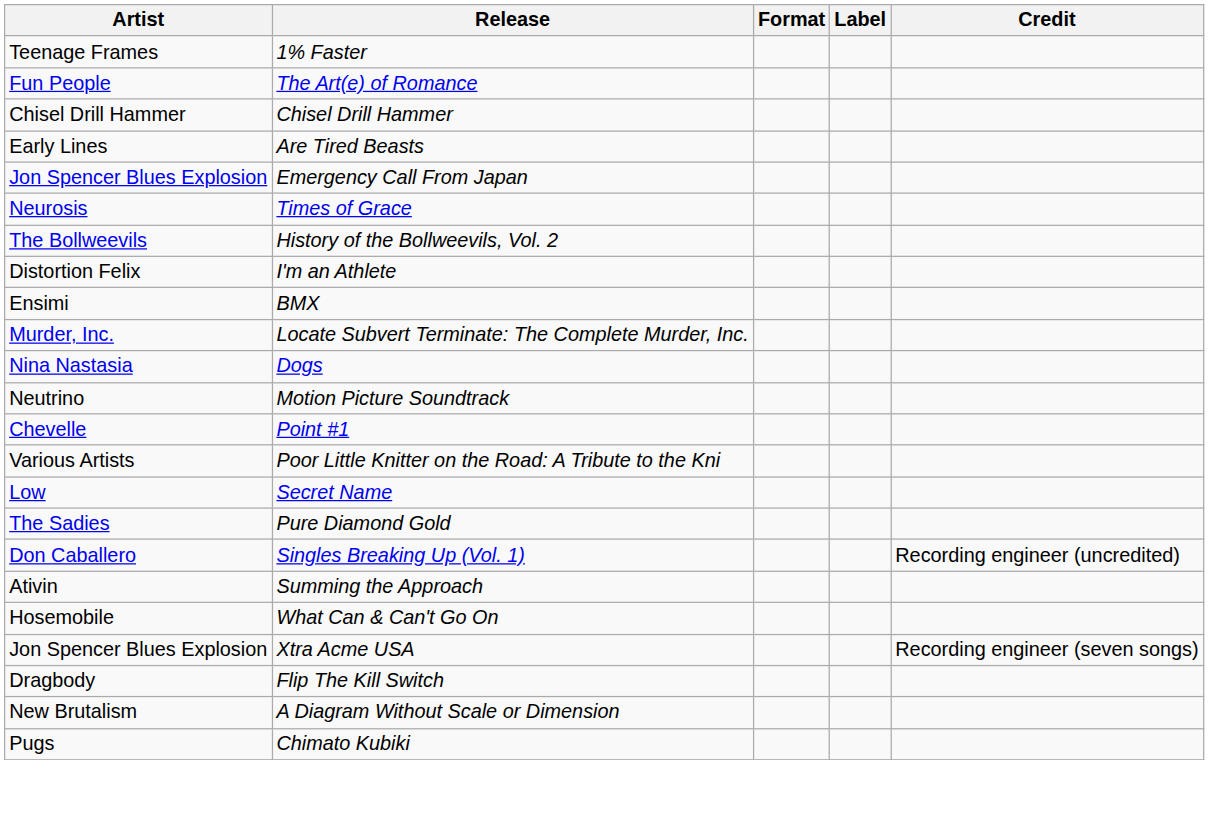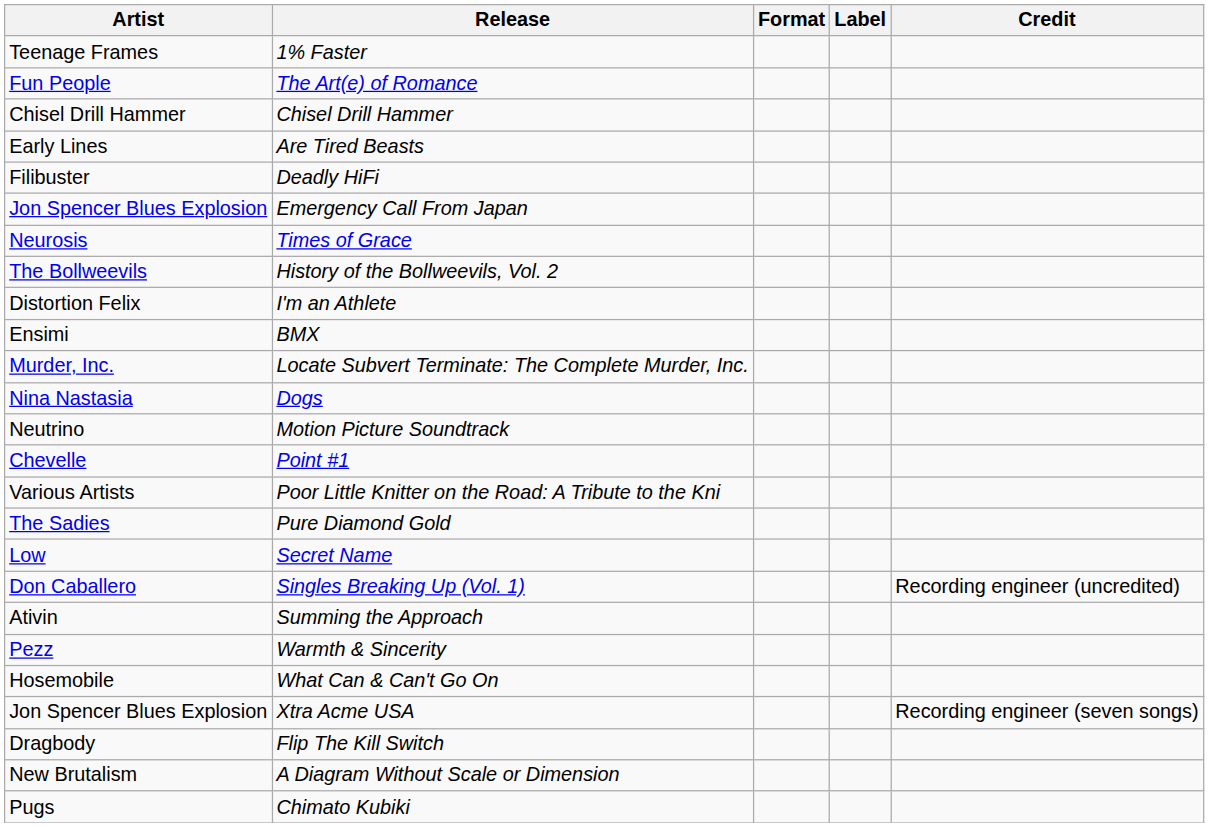 <table class="wikitable sortable">
 <tr>
 <th>Artist</th>
 <th>Release</th>
 <th>Format</th>
 <th>Label</th>
 <th>Credit</th>
 </tr>
 <tr>
 <td>Teenage Frames</td>
 <td><em>1% Faster</em></td>
 <td></td>
 <td></td>
 <td></td>
 </tr>
 <tr>
 <td><a href='#'>Fun People</a></td>
 <td><em><a href='#'>The Art(e) of Romance</a></em></td>
 <td></td>
 <td></td>
 <td></td>
 </tr>
 <tr>
 <td>Chisel Drill Hammer</td>
 <td><em>Chisel Drill Hammer</em></td>
 <td></td>
 <td></td>
 <td></td>
 </tr>
 <tr>
 <td>Early Lines</td>
 <td><em>Are Tired Beasts</em></td>
+<td></td>
+<td></td>
+<td></td>
+</tr>
+<tr>
+<td>Filibuster</td>
+<td><em>Deadly HiFi</em></td>
 <td></td>
 <td></td>
 <td></td>
 </tr>
 <tr>
 <td><a href='#'>Jon Spencer Blues Explosion</a></td>
 <td><em>Emergency Call From Japan</em></td>
 <td></td>
 <td></td>
 <td></td>
 </tr>
 <tr>
 <td><a href='#'>Neurosis</a></td>
 <td><a href='#'><em>Times of Grace</em></a></td>
 <td></td>
 <td></td>
 <td></td>
 </tr>
 <tr>
 <td><a href='#'>The Bollweevils</a></td>
 <td><em>History of the Bollweevils, Vol. 2</em></td>
 <td></td>
 <td></td>
 <td></td>
 </tr>
 <tr>
 <td>Distortion Felix</td>
 <td><em>I'm an Athlete</em></td>
 <td></td>
 <td></td>
 <td></td>
 </tr>
 <tr>
 <td>Ensimi</td>
 <td><em>BMX</em></td>
 <td></td>
 <td></td>
 <td></td>
 </tr>
 <tr>
 <td><a href='#'>Murder, Inc.</a></td>
 <td><em>Locate Subvert Terminate: The Complete Murder, Inc.</em></td>
 <td></td>
 <td></td>
 <td></td>
 </tr>
 <tr>
 <td><a href='#'>Nina Nastasia</a></td>
 <td><a href='#'><em>Dogs</em></a></td>
 <td></td>
 <td></td>
 <td></td>
 </tr>
 <tr>
 <td>Neutrino</td>
 <td><em>Motion Picture Soundtrack</em></td>
 <td></td>
 <td></td>
 <td></td>
 </tr>
 <tr>
 <td><a href='#'>Chevelle</a></td>
 <td><em><a href='#'>Point #1</a></em></td>
 <td></td>
 <td></td>
 <td></td>
 </tr>
 <tr>
 <td>Various Artists</td>
 <td><em>Poor Little Knitter on the Road: A Tribute to the Kni</em></td>
 <td></td>
 <td></td>
 <td></td>
 </tr>
 <tr>
-<td><a href='#'>Low</a></td>
-<td><a href='#'><em>Secret Name</em></a></td>
+<td><a href='#'>The Sadies</a></td>
+<td><em>Pure Diamond Gold</em></td>
 <td></td>
 <td></td>
 <td></td>
 </tr>
 <tr>
-<td><a href='#'>The Sadies</a></td>
-<td><em>Pure Diamond Gold</em></td>
+<td><a href='#'>Low</a></td>
+<td><a href='#'><em>Secret Name</em></a></td>
 <td></td>
 <td></td>
 <td></td>
 </tr>
 <tr>
 <td><a href='#'>Don Caballero</a></td>
 <td><em><a href='#'>Singles Breaking Up (Vol. 1)</a></em></td>
 <td></td>
 <td></td>
 <td>Recording engineer (uncredited)</td>
 </tr>
 <tr>
 <td>Ativin</td>
 <td><em>Summing the Approach</em></td>
+<td></td>
+<td></td>
+<td></td>
+</tr>
+<tr>
+<td><a href='#'>Pezz</a></td>
+<td><em>Warmth & Sincerity</em></td>
 <td></td>
 <td></td>
 <td></td>
 </tr>
 <tr>
 <td>Hosemobile</td>
 <td><em>What Can & Can't Go On</em></td>
 <td></td>
 <td></td>
 <td></td>
 </tr>
 <tr>
 <td>Jon Spencer Blues Explosion</td>
 <td><em>Xtra Acme USA</em></td>
 <td></td>
 <td></td>
 <td>Recording engineer (seven songs)</td>
 </tr>
 <tr>
 <td>Dragbody</td>
 <td><em>Flip The Kill Switch</em></td>
 <td></td>
 <td></td>
 <td></td>
 </tr>
 <tr>
 <td>New Brutalism</td>
 <td><em>A Diagram Without Scale or Dimension</em></td>
 <td></td>
 <td></td>
 <td></td>
 </tr>
 <tr>
 <td>Pugs</td>
 <td><em>Chimato Kubiki</em></td>
 <td></td>
 <td></td>
 <td></td>
 </tr>
 </table>
